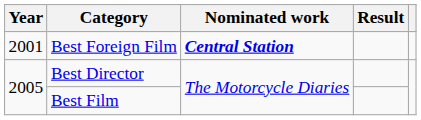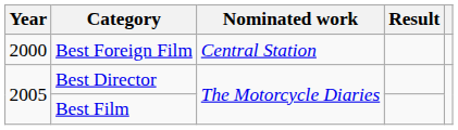 <table class="wikitable sortable">
 <tr>
 <th>Year</th>
 <th>Category</th>
 <th>Nominated work</th>
 <th>Result</th>
 <th class="unsortable"></th>
 </tr>
 <tr>
-<td>2001</td>
+<td>2000</td>
 <td><a href='#'>Best Foreign Film</a></td>
-<td><strong><em><a href='#'>Central Station</a></em></strong></td>
+<td><em><a href='#'>Central Station</a></em></td>
 <td></td>
 <td></td>
 </tr>
 <tr>
 <td rowspan="2">2005</td>
 <td><a href='#'>Best Director</a></td>
 <td rowspan="2"><em><a href='#'>The Motorcycle Diaries</a></em></td>
 <td></td>
 <td rowspan="2"></td>
 </tr>
 <tr>
 <td><a href='#'>Best Film</a></td>
 <td></td>
 </tr>
 </table>
